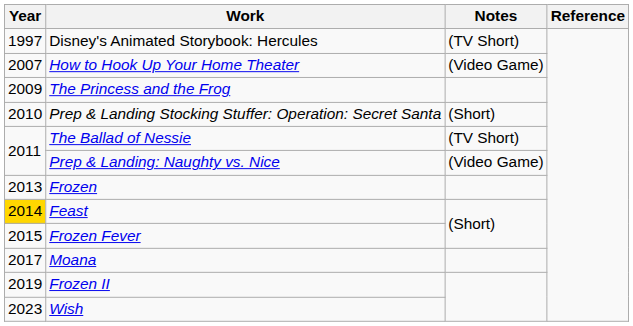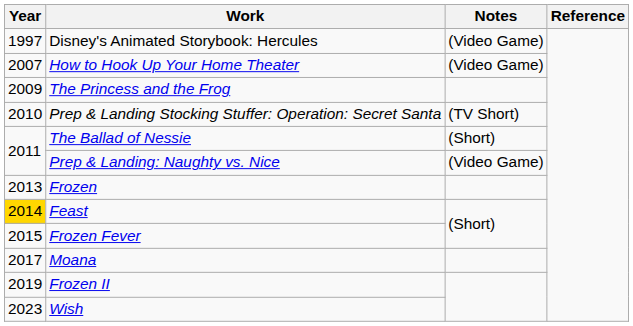 <table class="wikitable sortable">
 <tr>
 <th>Year</th>
 <th>Work</th>
 <th>Notes</th>
 <th>Reference</th>
 </tr>
 <tr>
 <td>1997</td>
 <td>Disney's Animated Storybook: Hercules</td>
-<td>(TV Short)</td>
+<td>(Video Game)</td>
 <td rowspan="13"></td>
 </tr>
 <tr>
 <td>2007</td>
 <td><em><a href='#'>How to Hook Up Your Home Theater</a></em></td>
 <td>(Video Game)</td>
 </tr>
 <tr>
 <td>2009</td>
 <td><em><a href='#'>The Princess and the Frog</a></em></td>
 <td></td>
 </tr>
 <tr>
 <td>2010</td>
 <td><em>Prep & Landing Stocking Stuffer: Operation: Secret Santa</em></td>
-<td>(Short)</td>
+<td>(TV Short)</td>
 </tr>
 <tr>
 <td rowspan="2">2011</td>
 <td><em><a href='#'>The Ballad of Nessie</a></em></td>
-<td>(TV Short)</td>
+<td>(Short)</td>
 </tr>
 <tr>
 <td><em><a href='#'>Prep & Landing: Naughty vs. Nice</a></em></td>
 <td>(Video Game)</td>
 </tr>
 <tr>
 <td>2013</td>
 <td><em><a href='#'>Frozen</a></em></td>
 <td></td>
 </tr>
 <tr>
 <td style="background: gold;">2014</td>
 <td><em><a href='#'>Feast</a></em></td>
 <td rowspan="2">(Short)</td>
 </tr>
 <tr>
 <td>2015</td>
 <td><em><a href='#'>Frozen Fever</a></em></td>
 </tr>
 <tr>
 <td>2017</td>
 <td><em><a href='#'>Moana</a></em></td>
 <td></td>
 </tr>
 <tr>
 <td>2019</td>
 <td><em><a href='#'>Frozen II</a></em></td>
 </tr>
 <tr>
 <td>2023</td>
 <td><em><a href='#'>Wish</a></em></td>
 </tr>
 </table>
